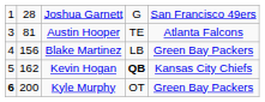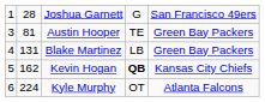 <table class="wikitable" style="text-align:center">
 <tr>
 <td>1</td>
 <td>28</td>
 <td><a href='#'>Joshua Garnett</a></td>
 <td>G</td>
 <td><a href='#'>San Francisco 49ers</a></td>
 </tr>
 <tr>
 <td>3</td>
 <td>81</td>
 <td><a href='#'>Austin Hooper</a></td>
 <td>TE</td>
-<td><a href='#'>Atlanta Falcons</a></td>
+<td><a href='#'>Green Bay Packers</a></td>
 </tr>
 <tr>
 <td>4</td>
-<td>156</td>
+<td>131</td>
 <td><a href='#'>Blake Martinez</a></td>
 <td>LB</td>
 <td><a href='#'>Green Bay Packers</a></td>
 </tr>
 <tr>
 <td>5</td>
 <td>162</td>
 <td><a href='#'>Kevin Hogan</a></td>
 <td><strong>QB</strong></td>
 <td><a href='#'>Kansas City Chiefs</a></td>
 </tr>
 <tr>
-<td><strong>6</strong></td>
-<td>200</td>
+<td>6</td>
+<td>224</td>
 <td><a href='#'>Kyle Murphy</a></td>
 <td>OT</td>
-<td><a href='#'>Green Bay Packers</a></td>
+<td><a href='#'>Atlanta Falcons</a></td>
 </tr>
 </table>
